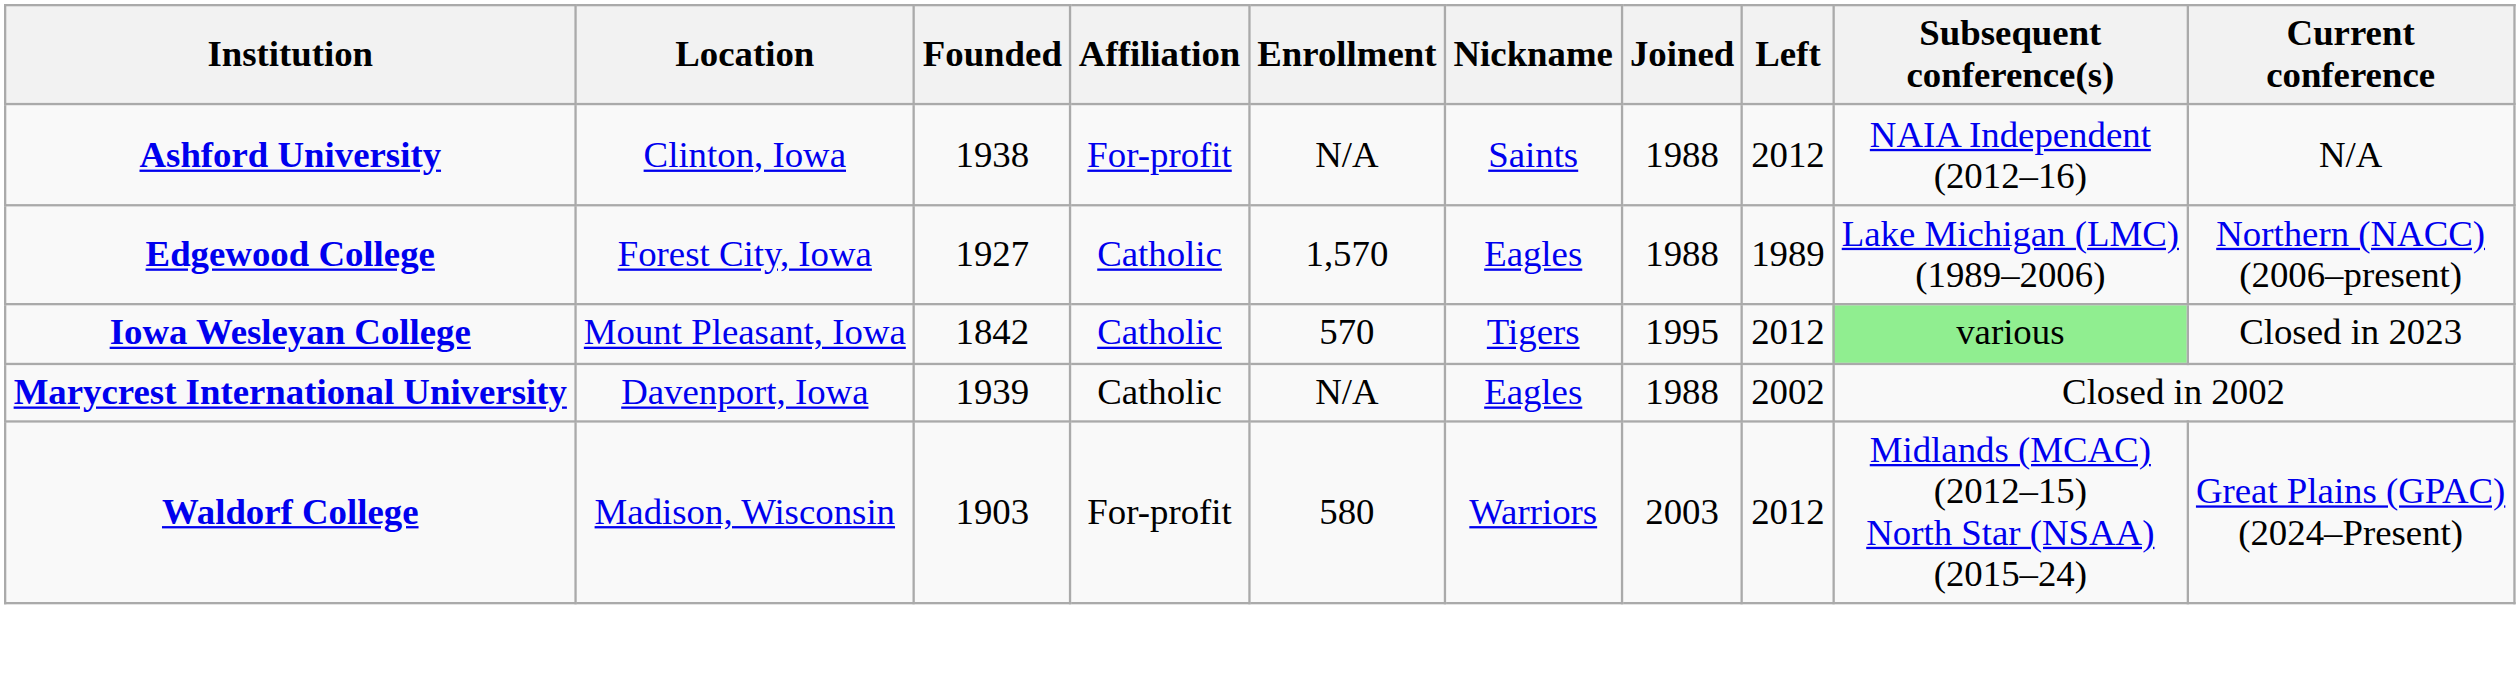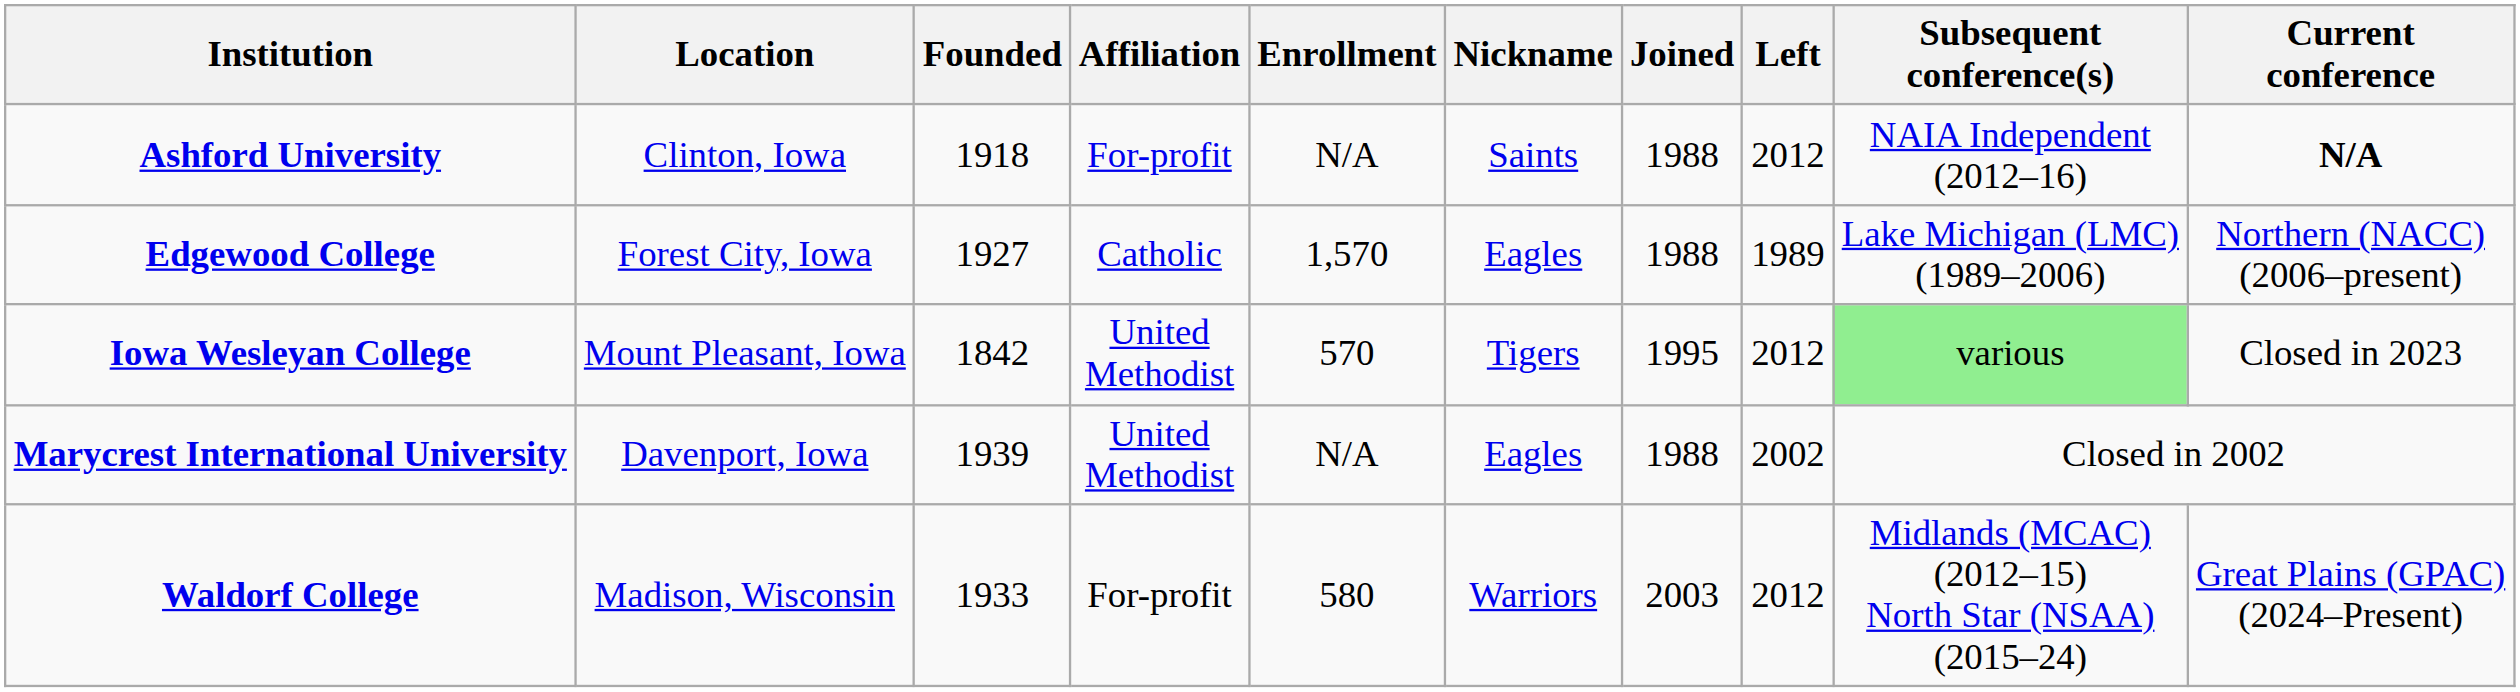 <table class="wikitable sortable" style="text-align:center">
 <tr>
 <th>Institution</th>
 <th>Location</th>
 <th>Founded</th>
 <th>Affiliation</th>
 <th>Enrollment</th>
 <th>Nickname</th>
 <th>Joined</th>
 <th>Left</th>
 <th>Subsequent<br>conference(s)</th>
 <th>Current<br>conference</th>
 </tr>
 <tr>
 <td><strong><a href='#'>Ashford University</a></strong></td>
 <td><a href='#'>Clinton, Iowa</a></td>
-<td>1938</td>
+<td>1918</td>
 <td><a href='#'>For-profit</a></td>
 <td>N/A</td>
 <td><a href='#'>Saints</a></td>
 <td>1988</td>
 <td>2012</td>
 <td><a href='#'>NAIA Independent</a><br>(2012–16)</td>
-<td>N/A</td>
+<td><strong>N/A</strong></td>
 </tr>
 <tr>
 <td><strong><a href='#'>Edgewood College</a></strong></td>
 <td><a href='#'>Forest City, Iowa</a></td>
 <td>1927</td>
 <td><a href='#'>Catholic</a><br></td>
 <td>1,570</td>
 <td><a href='#'>Eagles</a></td>
 <td>1988</td>
 <td>1989</td>
 <td><a href='#'>Lake Michigan (LMC)</a><br>(1989–2006)</td>
 <td><a href='#'>Northern (NACC)</a><br>(2006–present)</td>
 </tr>
 <tr>
 <td><strong><a href='#'>Iowa Wesleyan College</a></strong></td>
 <td><a href='#'>Mount Pleasant, Iowa</a></td>
 <td>1842</td>
-<td><a href='#'>Catholic</a><br></td>
+<td><a href='#'>United<br>Methodist</a></td>
 <td>570</td>
 <td><a href='#'>Tigers</a></td>
 <td>1995</td>
 <td>2012</td>
 <td style="background: lightgreen;">various</td>
 <td>Closed in 2023</td>
 </tr>
 <tr>
 <td><strong><a href='#'>Marycrest International University</a></strong></td>
 <td><a href='#'>Davenport, Iowa</a></td>
 <td>1939</td>
-<td>Catholic<br></td>
+<td><a href='#'>United<br>Methodist</a></td>
 <td>N/A</td>
 <td><a href='#'>Eagles</a></td>
 <td>1988</td>
 <td>2002</td>
 <td colspan="2">Closed in 2002</td>
 </tr>
 <tr>
 <td><strong><a href='#'>Waldorf College</a></strong></td>
 <td><a href='#'>Madison, Wisconsin</a></td>
-<td>1903</td>
+<td>1933</td>
 <td>For-profit</td>
 <td>580</td>
 <td><a href='#'>Warriors</a></td>
 <td>2003</td>
 <td>2012</td>
 <td><a href='#'>Midlands (MCAC)</a><br>(2012–15)<br><a href='#'>North Star (NSAA)</a><br>(2015–24)</td>
 <td><a href='#'>Great Plains (GPAC)</a><br>(2024–Present)</td>
 </tr>
 </table>
